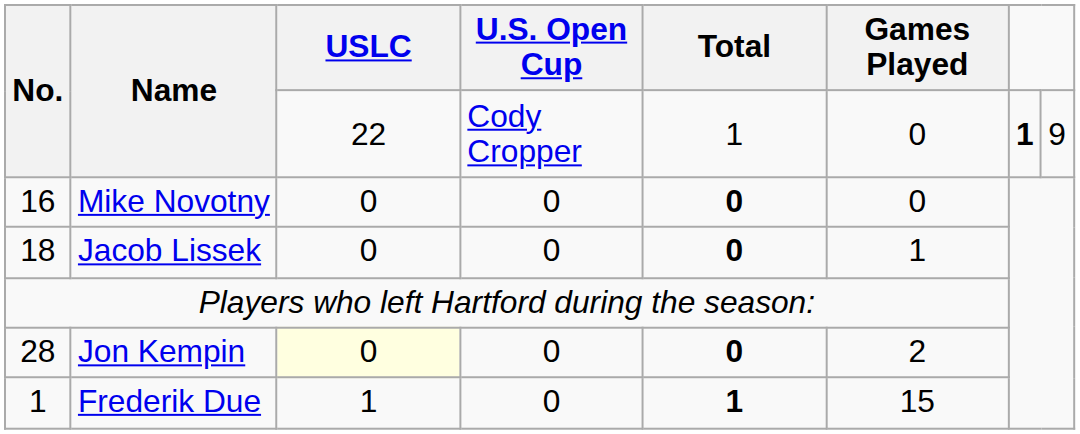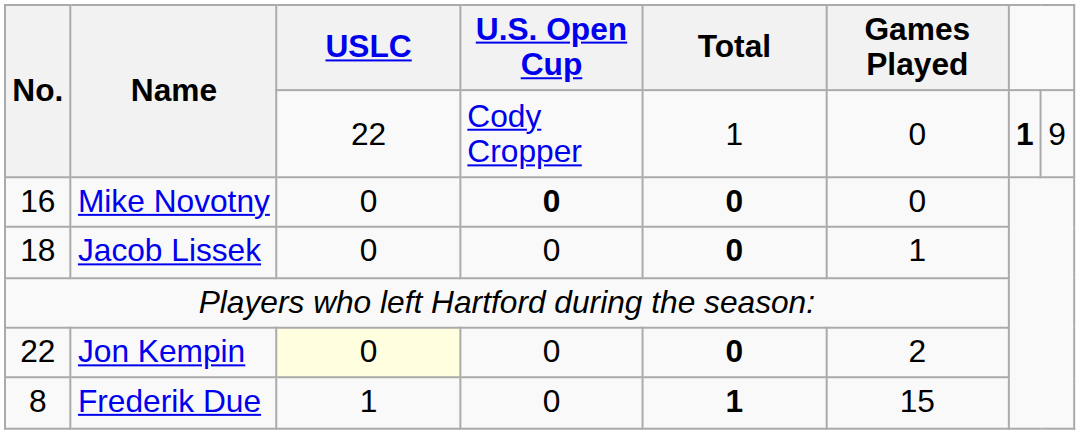 <table class="wikitable sortable" style="text-align: center;">
 <tr>
 <th rowspan=2>No.</th>
 <th rowspan=2>Name</th>
 <th style="width:85px;"><a href='#'>USLC</a></th>
 <th style="width:85px;"><a href='#'>U.S. Open Cup</a></th>
 <th style="width:85px;"><strong>Total</strong></th>
 <th style="width:85px;"><strong>Games Played</strong></th>
 </tr>
 <tr>
 <td>22</td>
 <td align=left> <a href='#'>Cody Cropper</a></td>
 <td>1</td>
 <td>0</td>
 <td><strong>1</strong></td>
 <td>9</td>
 </tr>
 <tr>
 <td>16</td>
 <td align=left> <a href='#'>Mike Novotny</a></td>
 <td>0</td>
-<td>0</td>
+<td><strong>0</strong></td>
 <td><strong>0</strong></td>
 <td>0</td>
 </tr>
 <tr>
 <td>18</td>
 <td align=left> <a href='#'>Jacob Lissek</a></td>
 <td>0</td>
 <td>0</td>
 <td><strong>0</strong></td>
 <td>1</td>
 </tr>
 <tr>
 <td colspan=6><em>Players who left Hartford during the season:</em></td>
 </tr>
 <tr>
-<td>28</td>
+<td>22</td>
 <td align=left> <a href='#'>Jon Kempin</a></td>
 <td style="background: lightyellow;">0</td>
 <td>0</td>
 <td><strong>0</strong></td>
 <td>2</td>
 </tr>
 <tr>
-<td>1</td>
+<td>8</td>
 <td align=left> <a href='#'>Frederik Due</a></td>
 <td>1</td>
 <td>0</td>
 <td><strong>1</strong></td>
 <td>15</td>
 </tr>
 </table>
